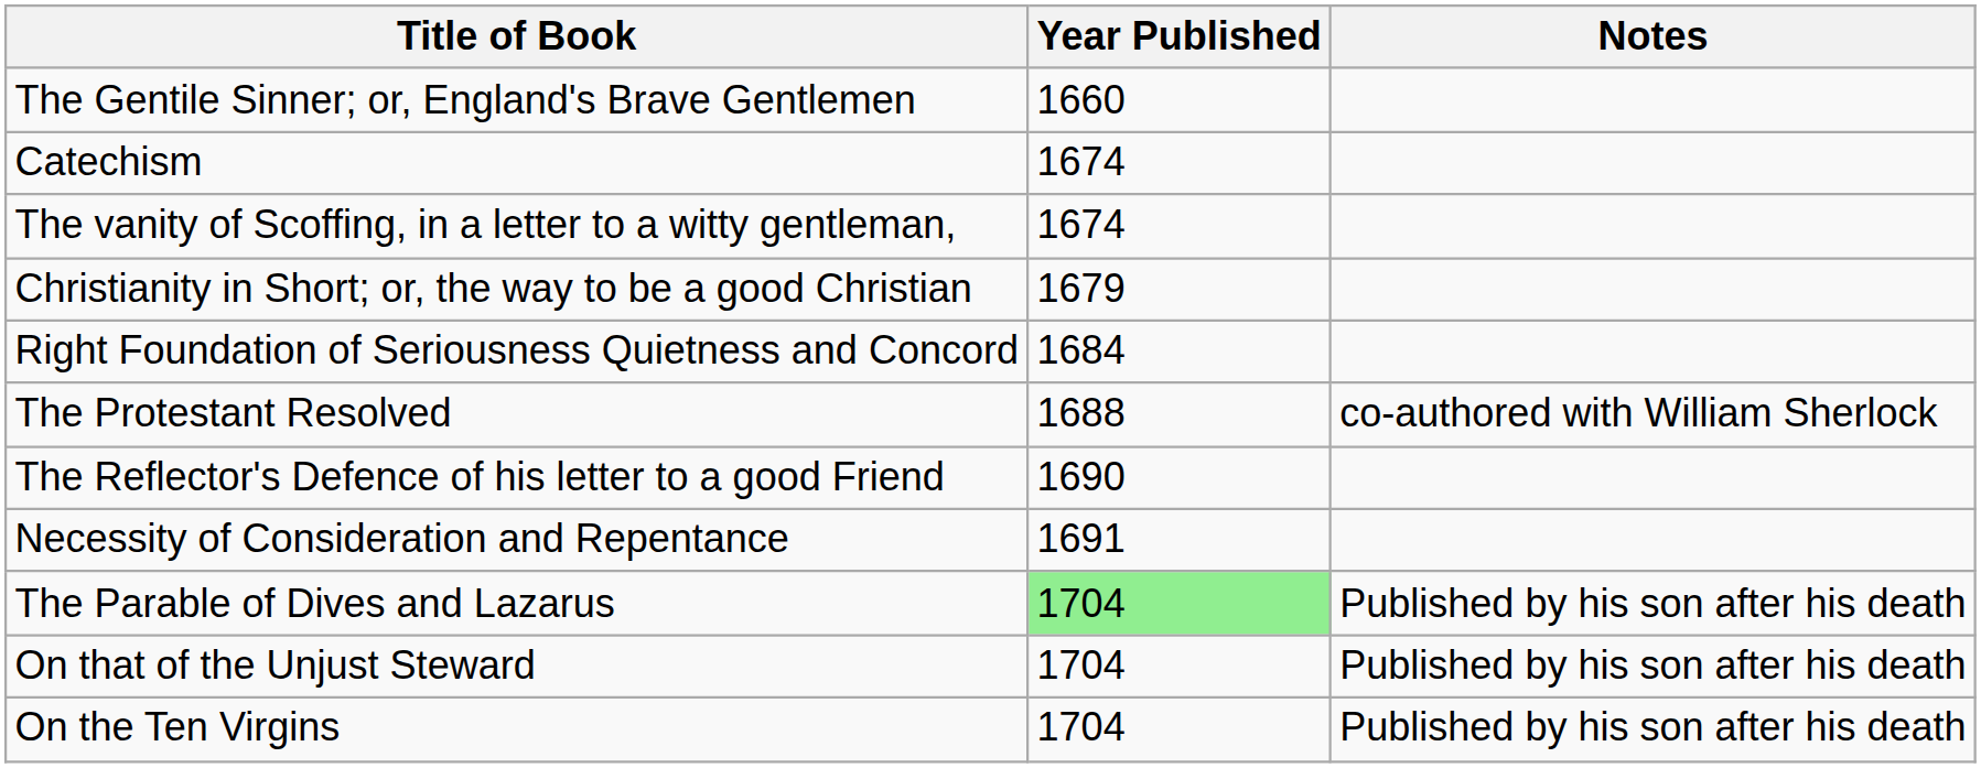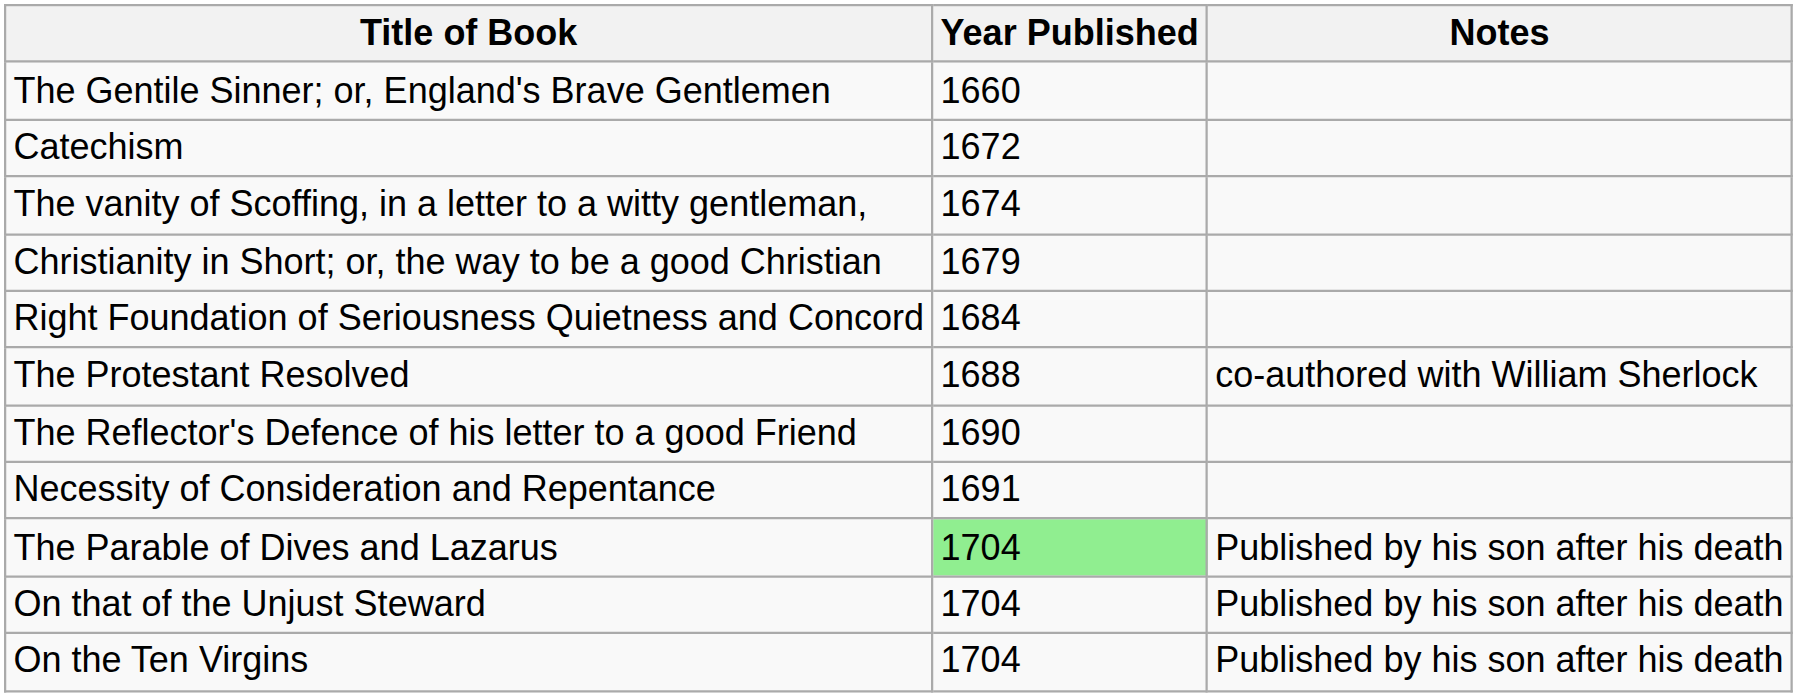 <table class="wikitable">
 <tr>
 <th>Title of Book</th>
 <th>Year Published</th>
 <th>Notes</th>
 </tr>
 <tr>
 <td>The Gentile Sinner; or, England's Brave Gentlemen</td>
 <td>1660</td>
 <td></td>
 </tr>
 <tr>
 <td>Catechism</td>
-<td>1674</td>
+<td>1672</td>
 <td></td>
 </tr>
 <tr>
 <td>The vanity of Scoffing, in a letter to a witty gentleman,</td>
 <td>1674</td>
 <td></td>
 </tr>
 <tr>
 <td>Christianity in Short; or, the way to be a good Christian</td>
 <td>1679</td>
 <td></td>
 </tr>
 <tr>
 <td>Right Foundation of Seriousness Quietness and Concord</td>
 <td>1684</td>
 <td></td>
 </tr>
 <tr>
 <td>The Protestant Resolved</td>
 <td>1688</td>
 <td>co-authored with William Sherlock</td>
 </tr>
 <tr>
 <td>The Reflector's Defence of his letter to a good Friend</td>
 <td>1690</td>
 <td></td>
 </tr>
 <tr>
 <td>Necessity of Consideration and Repentance</td>
 <td>1691</td>
 <td></td>
 </tr>
 <tr>
 <td>The Parable of Dives and Lazarus</td>
 <td style="background: lightgreen;">1704</td>
 <td>Published by his son after his death</td>
 </tr>
 <tr>
 <td>On that of the Unjust Steward</td>
 <td>1704</td>
 <td>Published by his son after his death</td>
 </tr>
 <tr>
 <td>On the Ten Virgins</td>
 <td>1704</td>
 <td>Published by his son after his death</td>
 </tr>
 </table>
